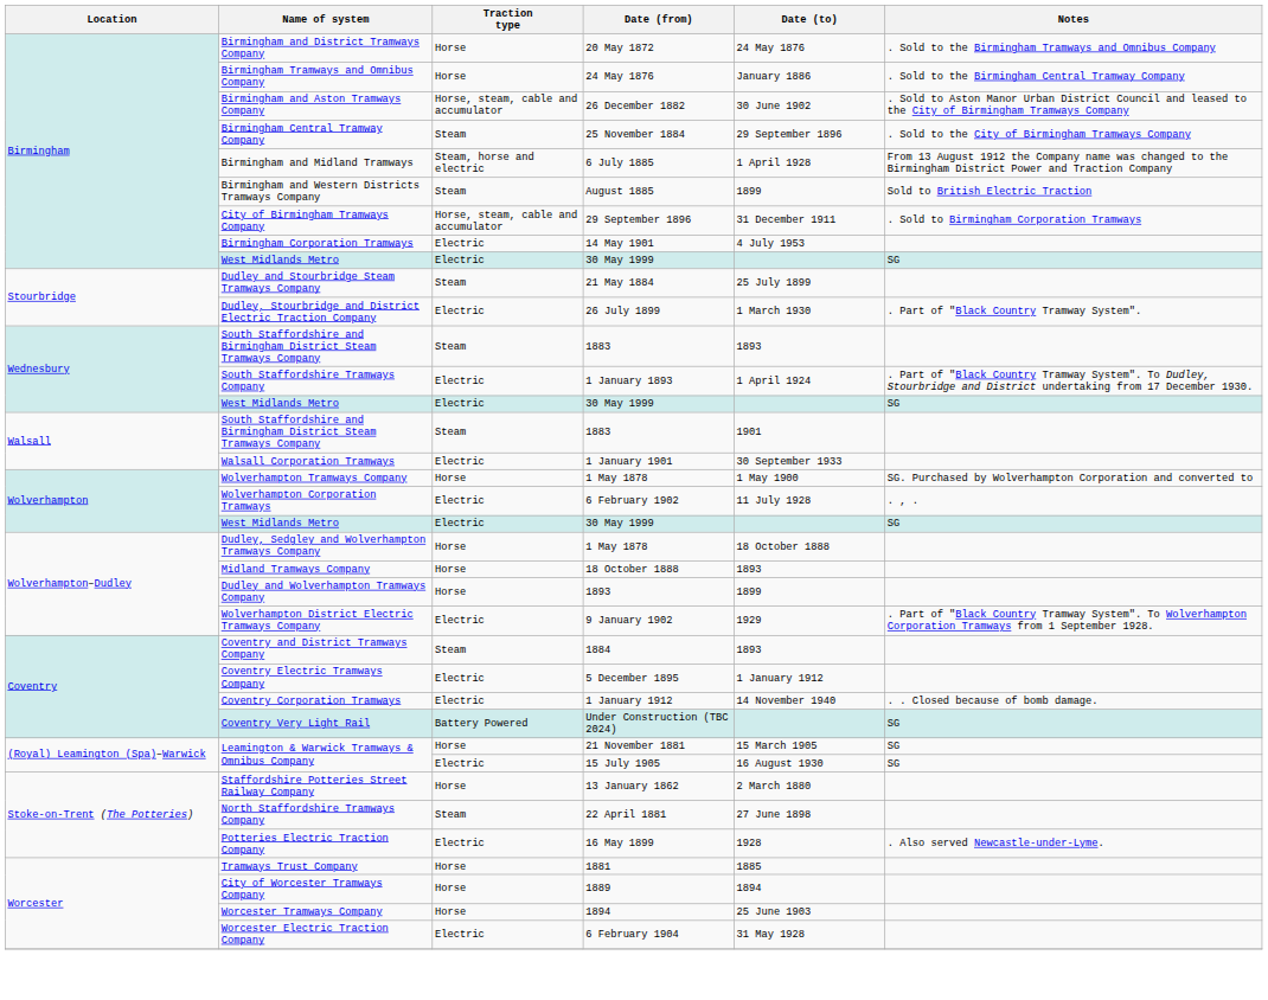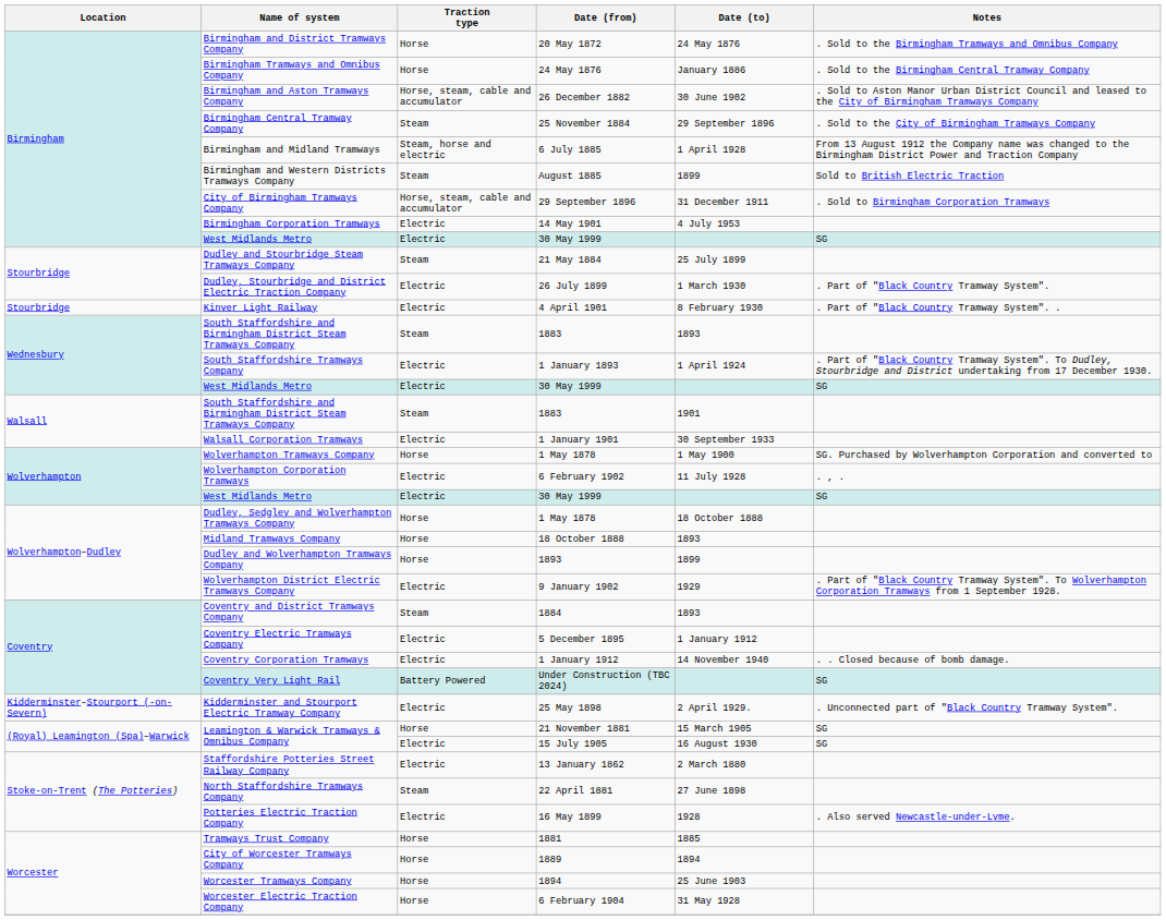 <table class="wikitable" width=100%>
 <tr>
 <th width=17%>Location</th>
 <th width=17%>Name of system</th>
 <th width=12%>Traction<br>type</th>
 <th width=12%>Date (from)</th>
 <th width=12%>Date (to)</th>
 <th width=30%>Notes</th>
 </tr>
 <tr>
 <td rowspan=9 style="background:#CFECEC"><a href='#'>Birmingham</a></td>
 <td><a href='#'>Birmingham and District Tramways Company</a></td>
 <td>Horse</td>
 <td>20 May 1872</td>
 <td>24 May 1876</td>
 <td>. Sold to the <a href='#'>Birmingham Tramways and Omnibus Company</a></td>
 </tr>
 <tr>
 <td><a href='#'>Birmingham Tramways and Omnibus Company</a></td>
 <td>Horse</td>
 <td>24 May 1876</td>
 <td>January 1886</td>
 <td>. Sold to the <a href='#'>Birmingham Central Tramway Company</a></td>
 </tr>
 <tr>
 <td><a href='#'>Birmingham and Aston Tramways Company</a></td>
 <td>Horse, steam, cable and accumulator</td>
 <td>26 December 1882</td>
 <td>30 June 1902</td>
 <td>. Sold to Aston Manor Urban District Council and leased to the <a href='#'>City of Birmingham Tramways Company</a></td>
 </tr>
 <tr>
 <td><a href='#'>Birmingham Central Tramway Company</a></td>
 <td>Steam</td>
 <td>25 November 1884</td>
 <td>29 September 1896</td>
 <td>. Sold to the <a href='#'>City of Birmingham Tramways Company</a></td>
 </tr>
 <tr>
 <td>Birmingham and Midland Tramways</td>
 <td>Steam, horse and electric</td>
 <td>6 July 1885</td>
 <td>1 April 1928</td>
 <td>From 13 August 1912 the Company name was changed to the Birmingham District Power and Traction Company</td>
 </tr>
 <tr>
 <td>Birmingham and Western Districts Tramways Company</td>
 <td>Steam</td>
 <td>August 1885</td>
 <td>1899</td>
 <td>Sold to <a href='#'>British Electric Traction</a></td>
 </tr>
 <tr>
 <td><a href='#'>City of Birmingham Tramways Company</a></td>
 <td>Horse, steam, cable and accumulator</td>
 <td>29 September 1896</td>
 <td>31 December 1911</td>
 <td>. Sold to <a href='#'>Birmingham Corporation Tramways</a></td>
 </tr>
 <tr>
 <td><a href='#'>Birmingham Corporation Tramways</a></td>
 <td>Electric</td>
 <td>14 May 1901</td>
 <td>4 July 1953</td>
 <td></td>
 </tr>
 <tr>
 <td style="background:#CFECEC"><a href='#'>West Midlands Metro</a></td>
 <td style="background:#CFECEC">Electric</td>
 <td style="background:#CFECEC">30 May 1999</td>
 <td style="background:#CFECEC"> </td>
 <td style="background:#CFECEC">SG</td>
 </tr>
 <tr>
 <td rowspan=2><a href='#'>Stourbridge</a></td>
 <td><a href='#'>Dudley and Stourbridge Steam Tramways Company</a></td>
 <td>Steam</td>
 <td>21 May 1884</td>
 <td>25 July 1899</td>
 <td></td>
 </tr>
 <tr>
 <td><a href='#'>Dudley, Stourbridge and District Electric Traction Company</a></td>
 <td>Electric</td>
 <td>26 July 1899</td>
 <td>1 March 1930</td>
 <td>. Part of "<a href='#'>Black Country</a> Tramway System".</td>
+</tr>
+<tr>
+<td><a href='#'>Stourbridge</a></td>
+<td><a href='#'>Kinver Light Railway</a></td>
+<td>Electric</td>
+<td>4 April 1901</td>
+<td>8 February 1930</td>
+<td>. Part of "<a href='#'>Black Country</a> Tramway System". .</td>
 </tr>
 <tr>
 <td rowspan=3 style="background:#CFECEC"><a href='#'>Wednesbury</a></td>
 <td><a href='#'>South Staffordshire and Birmingham District Steam Tramways Company</a></td>
 <td>Steam</td>
 <td>1883</td>
 <td>1893</td>
 <td></td>
 </tr>
 <tr>
 <td><a href='#'>South Staffordshire Tramways Company</a></td>
 <td>Electric</td>
 <td>1 January 1893</td>
 <td>1 April 1924</td>
 <td>. Part of "<a href='#'>Black Country</a> Tramway System". To <em>Dudley, Stourbridge and District</em> undertaking from 17 December 1930.</td>
 </tr>
 <tr>
 <td style="background:#CFECEC"><a href='#'>West Midlands Metro</a></td>
 <td style="background:#CFECEC">Electric</td>
 <td style="background:#CFECEC">30 May 1999</td>
 <td style="background:#CFECEC"> </td>
 <td style="background:#CFECEC">SG</td>
 </tr>
 <tr>
 <td rowspan=2><a href='#'>Walsall</a></td>
 <td><a href='#'>South Staffordshire and Birmingham District Steam Tramways Company</a></td>
 <td>Steam</td>
 <td>1883</td>
 <td>1901</td>
 <td></td>
 </tr>
 <tr>
 <td><a href='#'>Walsall Corporation Tramways</a></td>
 <td>Electric</td>
 <td>1 January 1901</td>
 <td>30 September 1933</td>
 <td></td>
 </tr>
 <tr>
 <td rowspan=3 style="background:#CFECEC"><a href='#'>Wolverhampton</a></td>
 <td><a href='#'>Wolverhampton Tramways Company</a></td>
 <td>Horse</td>
 <td>1 May 1878</td>
 <td>1 May 1900</td>
 <td>SG. Purchased by Wolverhampton Corporation and converted to </td>
 </tr>
 <tr>
 <td><a href='#'>Wolverhampton Corporation Tramways</a></td>
 <td>Electric</td>
 <td>6 February 1902</td>
 <td>11 July 1928</td>
 <td>. , .</td>
 </tr>
 <tr>
 <td style="background:#CFECEC"><a href='#'>West Midlands Metro</a></td>
 <td style="background:#CFECEC">Electric</td>
 <td style="background:#CFECEC">30 May 1999</td>
 <td style="background:#CFECEC"> </td>
 <td style="background:#CFECEC">SG</td>
 </tr>
 <tr>
 <td rowspan=4><a href='#'>Wolverhampton</a>–<a href='#'>Dudley</a></td>
 <td><a href='#'>Dudley, Sedgley and Wolverhampton Tramways Company</a></td>
 <td>Horse</td>
 <td>1 May 1878</td>
 <td>18 October 1888</td>
 <td> </td>
 </tr>
 <tr>
 <td><a href='#'>Midland Tramways Company</a></td>
 <td>Horse</td>
 <td>18 October 1888</td>
 <td>1893</td>
 <td> </td>
 </tr>
 <tr>
 <td><a href='#'>Dudley and Wolverhampton Tramways Company</a></td>
 <td>Horse</td>
 <td>1893</td>
 <td>1899</td>
 <td> </td>
 </tr>
 <tr>
 <td><a href='#'>Wolverhampton District Electric Tramways Company</a></td>
 <td>Electric</td>
 <td>9 January 1902</td>
 <td>1929</td>
 <td>. Part of "<a href='#'>Black Country</a> Tramway System". To <a href='#'>Wolverhampton Corporation Tramways</a> from 1 September 1928.</td>
 </tr>
 <tr>
 <td rowspan=4 style="background:#CFECEC"`><a href='#'>Coventry</a></td>
 <td><a href='#'>Coventry and District Tramways Company</a></td>
 <td>Steam</td>
 <td>1884</td>
 <td>1893</td>
 <td></td>
 </tr>
 <tr>
 <td><a href='#'>Coventry Electric Tramways Company</a></td>
 <td>Electric</td>
 <td>5 December 1895</td>
 <td>1 January 1912</td>
 <td></td>
 </tr>
 <tr>
 <td><a href='#'>Coventry Corporation Tramways</a></td>
 <td>Electric</td>
 <td>1 January 1912</td>
 <td>14 November 1940</td>
 <td>. . Closed because of bomb damage.</td>
 </tr>
 <tr>
 <td style="background:#CFECEC"><a href='#'>Coventry Very Light Rail</a></td>
 <td style="background:#CFECEC">Battery Powered</td>
 <td style="background:#CFECEC">Under Construction (TBC 2024)</td>
 <td style="background:#CFECEC"> </td>
 <td style="background:#CFECEC">SG</td>
 </tr>
 <tr>
+<td><a href='#'>Kidderminster</a>–<a href='#'>Stourport (-on-Severn)</a></td>
+<td><a href='#'>Kidderminster and Stourport Electric Tramway Company</a></td>
+<td>Electric</td>
+<td>25 May 1898</td>
+<td>2 April 1929.</td>
+<td>. Unconnected part of "<a href='#'>Black Country</a> Tramway System".</td>
+</tr>
+<tr>
 <td rowspan=2><a href='#'>(Royal) Leamington (Spa)</a>–<a href='#'>Warwick</a></td>
 <td rowspan=2><a href='#'>Leamington & Warwick Tramways & Omnibus Company</a></td>
 <td>Horse</td>
 <td>21 November 1881</td>
 <td>15 March 1905</td>
 <td>SG</td>
 </tr>
 <tr>
 <td>Electric</td>
 <td>15 July 1905</td>
 <td>16 August 1930</td>
 <td>SG</td>
 </tr>
 <tr>
 <td rowspan=3><a href='#'>Stoke-on-Trent</a> <em>(<a href='#'>The Potteries</a>)</em></td>
 <td><a href='#'>Staffordshire Potteries Street Railway Company</a></td>
-<td>Horse</td>
+<td>Electric</td>
 <td>13 January 1862</td>
 <td>2 March 1880</td>
 <td></td>
 </tr>
 <tr>
 <td><a href='#'>North Staffordshire Tramways Company</a></td>
 <td>Steam</td>
 <td>22 April 1881</td>
 <td>27 June 1898</td>
 <td></td>
 </tr>
 <tr>
 <td><a href='#'>Potteries Electric Traction Company</a></td>
 <td>Electric</td>
 <td>16 May 1899</td>
 <td>1928</td>
 <td>. Also served <a href='#'>Newcastle-under-Lyme</a>.</td>
 </tr>
 <tr>
 <td rowspan=4><a href='#'>Worcester</a></td>
 <td><a href='#'>Tramways Trust Company</a></td>
 <td>Horse</td>
 <td>1881</td>
 <td>1885</td>
 <td></td>
 </tr>
 <tr>
 <td><a href='#'>City of Worcester Tramways Company</a></td>
 <td>Horse</td>
 <td>1889</td>
 <td>1894</td>
 <td></td>
 </tr>
 <tr>
 <td><a href='#'>Worcester Tramways Company</a></td>
 <td>Horse</td>
 <td>1894</td>
 <td>25 June 1903</td>
 <td></td>
 </tr>
 <tr>
 <td><a href='#'>Worcester Electric Traction Company</a></td>
-<td>Electric</td>
+<td>Horse</td>
 <td>6 February 1904</td>
 <td>31 May 1928</td>
 <td></td>
 </tr>
 <tr>
 </tr>
 </table>
